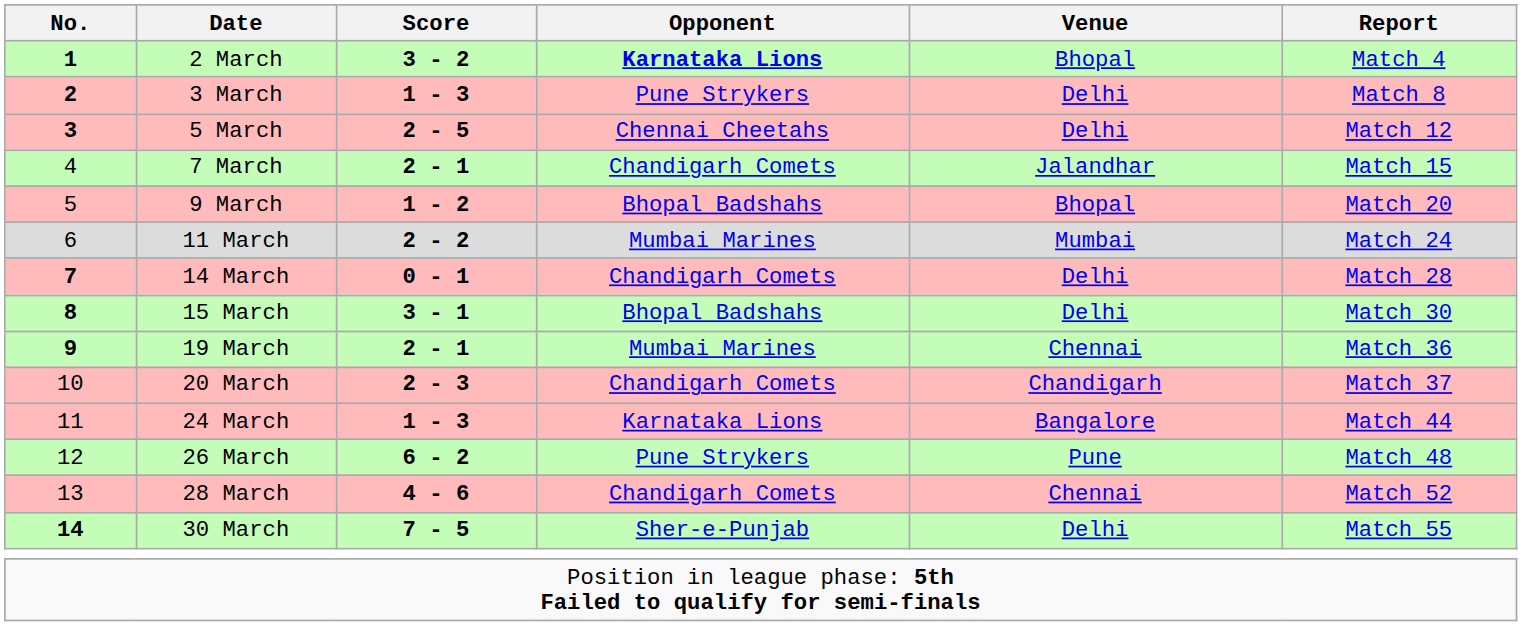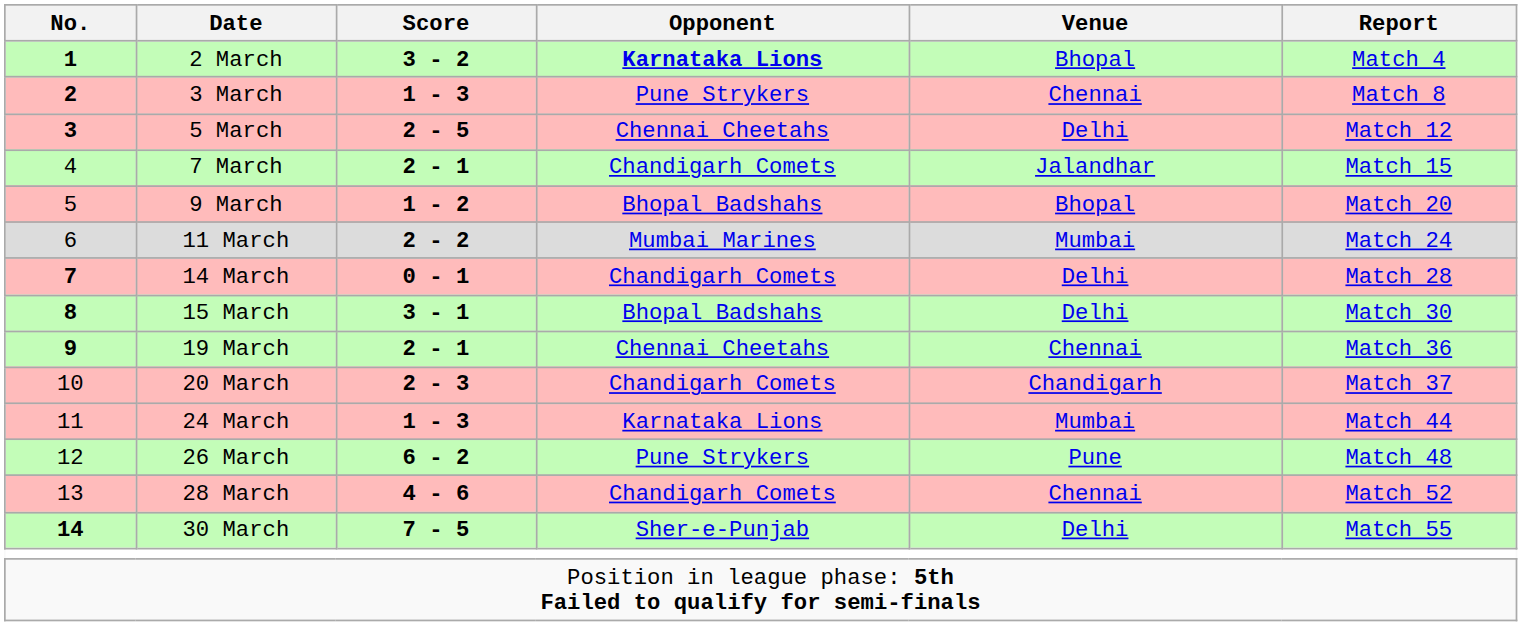 <table class=wikitable style="width:70%;text-align:center;border:none">
 <tr>
 <th width=10>No.</th>
 <th width=15>Date</th>
 <th width=25>Score</th>
 <th width=35>Opponent</th>
 <th width=15>Venue</th>
 <th width=15>Report</th>
 </tr>
 <tr style="background:#c3fdb8;">
 <td><strong>1</strong></td>
 <td>2 March</td>
 <td><strong>3 - 2</strong></td>
 <td><strong><a href='#'>Karnataka Lions</a></strong></td>
 <td><a href='#'>Bhopal</a></td>
 <td><a href='#'>Match 4</a></td>
 </tr>
 <tr style="background:#fbb;">
 <td><strong>2</strong></td>
 <td>3 March</td>
 <td><strong>1 - 3</strong></td>
 <td><a href='#'>Pune Strykers</a></td>
-<td><a href='#'>Delhi</a></td>
+<td><a href='#'>Chennai</a></td>
 <td><a href='#'>Match 8</a></td>
 </tr>
 <tr style="background:#fbb;">
 <td><strong>3</strong></td>
 <td>5 March</td>
 <td><strong>2 - 5</strong></td>
 <td><a href='#'>Chennai Cheetahs</a></td>
 <td><a href='#'>Delhi</a></td>
 <td><a href='#'>Match 12</a></td>
 </tr>
 <tr style="background:#c3fdb8;">
 <td>4</td>
 <td>7 March</td>
 <td><strong>2 - 1</strong></td>
 <td><a href='#'>Chandigarh Comets</a></td>
 <td><a href='#'>Jalandhar</a></td>
 <td><a href='#'>Match 15</a></td>
 </tr>
 <tr style="background:#fbb;">
 <td>5</td>
 <td>9 March</td>
 <td><strong>1 - 2</strong></td>
 <td><a href='#'>Bhopal Badshahs</a></td>
 <td><a href='#'>Bhopal</a></td>
 <td><a href='#'>Match 20</a></td>
 </tr>
 <tr style="background:#dcdcdc;">
 <td>6</td>
 <td>11 March</td>
 <td><strong>2 - 2</strong></td>
 <td><a href='#'>Mumbai Marines</a></td>
 <td><a href='#'>Mumbai</a></td>
 <td><a href='#'>Match 24</a></td>
 </tr>
 <tr style="background:#fbb;">
 <td><strong>7</strong></td>
 <td>14 March</td>
 <td><strong>0 - 1</strong></td>
 <td><a href='#'>Chandigarh Comets</a></td>
 <td><a href='#'>Delhi</a></td>
 <td><a href='#'>Match 28</a></td>
 </tr>
 <tr style="background:#c3fdb8;">
 <td><strong>8</strong></td>
 <td>15 March</td>
 <td><strong>3 - 1</strong></td>
 <td><a href='#'>Bhopal Badshahs</a></td>
 <td><a href='#'>Delhi</a></td>
 <td><a href='#'>Match 30</a></td>
 </tr>
 <tr style="background:#c3fdb8;">
 <td><strong>9</strong></td>
 <td>19 March</td>
 <td><strong>2 - 1</strong></td>
-<td><a href='#'>Mumbai Marines</a></td>
+<td><a href='#'>Chennai Cheetahs</a></td>
 <td><a href='#'>Chennai</a></td>
 <td><a href='#'>Match 36</a></td>
 </tr>
 <tr style="background:#fbb;">
 <td>10</td>
 <td>20 March</td>
 <td><strong>2 - 3</strong></td>
 <td><a href='#'>Chandigarh Comets</a></td>
 <td><a href='#'>Chandigarh</a></td>
 <td><a href='#'>Match 37</a></td>
 </tr>
 <tr style="background:#fbb;">
 <td>11</td>
 <td>24 March</td>
 <td><strong>1 - 3</strong></td>
 <td><a href='#'>Karnataka Lions</a></td>
-<td><a href='#'>Bangalore</a></td>
+<td><a href='#'>Mumbai</a></td>
 <td><a href='#'>Match 44</a></td>
 </tr>
 <tr style="background:#c3fdb8;">
 <td>12</td>
 <td>26 March</td>
 <td><strong>6 - 2</strong></td>
 <td><a href='#'>Pune Strykers</a></td>
 <td><a href='#'>Pune</a></td>
 <td><a href='#'>Match 48</a></td>
 </tr>
 <tr style="background:#fbb;">
 <td>13</td>
 <td>28 March</td>
 <td><strong>4 - 6</strong></td>
 <td><a href='#'>Chandigarh Comets</a></td>
 <td><a href='#'>Chennai</a></td>
 <td><a href='#'>Match 52</a></td>
 </tr>
 <tr style="background:#c3fdb8;">
 <td><strong>14</strong></td>
 <td>30 March</td>
 <td><strong>7 - 5</strong></td>
 <td><a href='#'>Sher-e-Punjab</a></td>
 <td><a href='#'>Delhi</a></td>
 <td><a href='#'>Match 55</a></td>
 </tr>
 <tr>
 <td colspan="6" style="background:#ffffff; border:none"></td>
 </tr>
 <tr>
 <td colspan="6">Position in league phase: <strong>5th</strong><br><strong>Failed to qualify for semi-finals</strong></td>
 </tr>
 </table>
